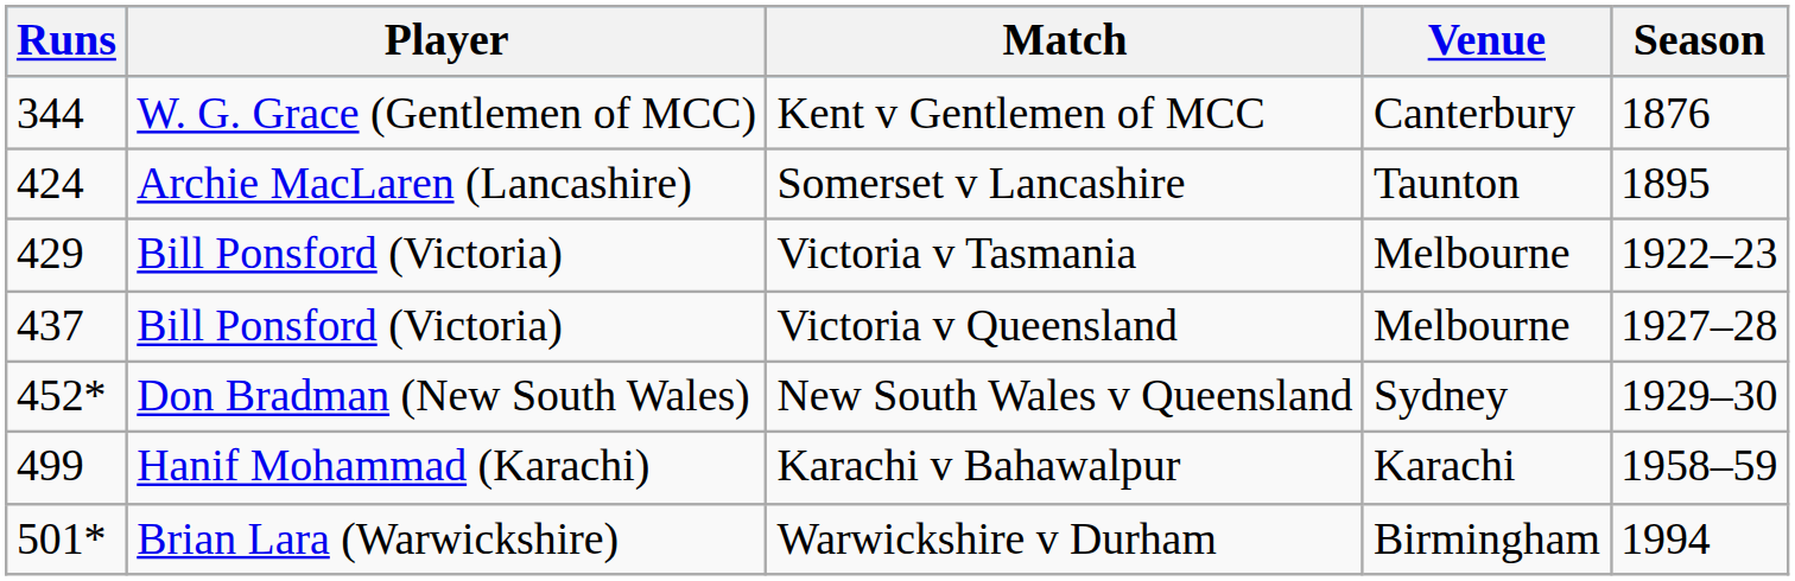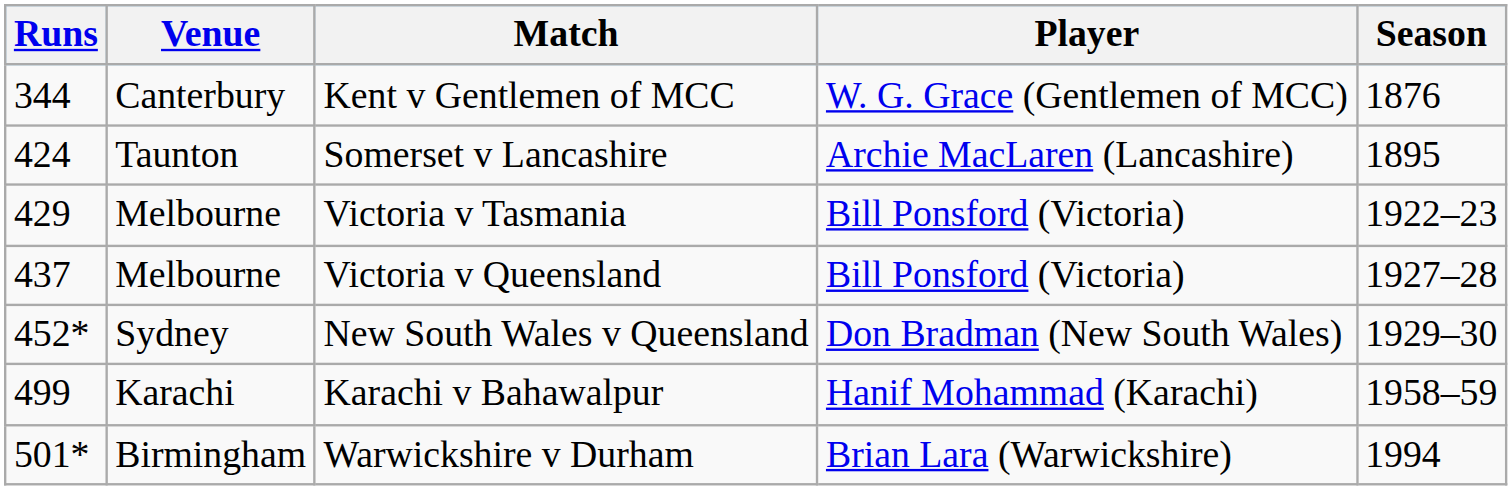 <table class="wikitable">
 <tr style="background:#87cefa;">
 <th><a href='#'>Runs</a></th>
+<th><a href='#'>Venue</a></th>
+<th>Match</th>
 <th>Player</th>
-<th>Match</th>
-<th><a href='#'>Venue</a></th>
 <th>Season</th>
 </tr>
 <tr>
 <td>344</td>
+<td>Canterbury</td>
+<td>Kent v Gentlemen of MCC</td>
 <td><a href='#'>W. G. Grace</a> (Gentlemen of MCC)</td>
-<td>Kent v Gentlemen of MCC</td>
-<td>Canterbury</td>
 <td>1876</td>
 </tr>
 <tr>
 <td>424</td>
+<td>Taunton</td>
+<td>Somerset v Lancashire</td>
 <td><a href='#'>Archie MacLaren</a> (Lancashire)</td>
-<td>Somerset v Lancashire</td>
-<td>Taunton</td>
 <td>1895</td>
 </tr>
 <tr>
 <td>429</td>
+<td>Melbourne</td>
+<td>Victoria v Tasmania</td>
 <td><a href='#'>Bill Ponsford</a> (Victoria)</td>
-<td>Victoria v Tasmania</td>
-<td>Melbourne</td>
 <td>1922–23</td>
 </tr>
 <tr>
 <td>437</td>
+<td>Melbourne</td>
+<td>Victoria v Queensland</td>
 <td><a href='#'>Bill Ponsford</a> (Victoria)</td>
-<td>Victoria v Queensland</td>
-<td>Melbourne</td>
 <td>1927–28</td>
 </tr>
 <tr>
 <td>452*</td>
+<td>Sydney</td>
+<td>New South Wales v Queensland</td>
 <td><a href='#'>Don Bradman</a> (New South Wales)</td>
-<td>New South Wales v Queensland</td>
-<td>Sydney</td>
 <td>1929–30</td>
 </tr>
 <tr>
 <td>499</td>
+<td>Karachi</td>
+<td>Karachi v Bahawalpur</td>
 <td><a href='#'>Hanif Mohammad</a> (Karachi)</td>
-<td>Karachi v Bahawalpur</td>
-<td>Karachi</td>
 <td>1958–59</td>
 </tr>
 <tr>
 <td>501*</td>
+<td>Birmingham</td>
+<td>Warwickshire v Durham</td>
 <td><a href='#'>Brian Lara</a> (Warwickshire)</td>
-<td>Warwickshire v Durham</td>
-<td>Birmingham</td>
 <td>1994</td>
 </tr>
 </table>
